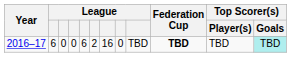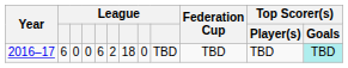 <table class="wikitable sortable" style="text-align: center">
 <tr>
 <th scope="col" rowspan="2">Year</th>
 <th colspan=8 class="unsortable">League</th>
 <th scope="col" rowspan=2 class="unsortable">Federation<br>Cup</th>
 <th scope="col" colspan=3 class="unsortable">Top Scorer(s)</th>
 </tr>
 <tr>
 <th></th>
 <th></th>
 <th></th>
 <th></th>
 <th></th>
 <th></th>
 <th></th>
 <th></th>
 <th class="unsortable">Player(s)</th>
 <th class="unsortable">Goals</th>
 </tr>
 <tr>
 <td><a href='#'>2016–17</a></td>
 <td>6</td>
 <td>0</td>
 <td>0</td>
 <td>6</td>
 <td>2</td>
-<td>16</td>
+<td>18</td>
 <td>0</td>
 <td>TBD</td>
-<td><strong>TBD</strong></td>
+<td>TBD</td>
 <td align=left>TBD</td>
 <td style="background: paleturquoise;">TBD</td>
 </tr>
 </table>
